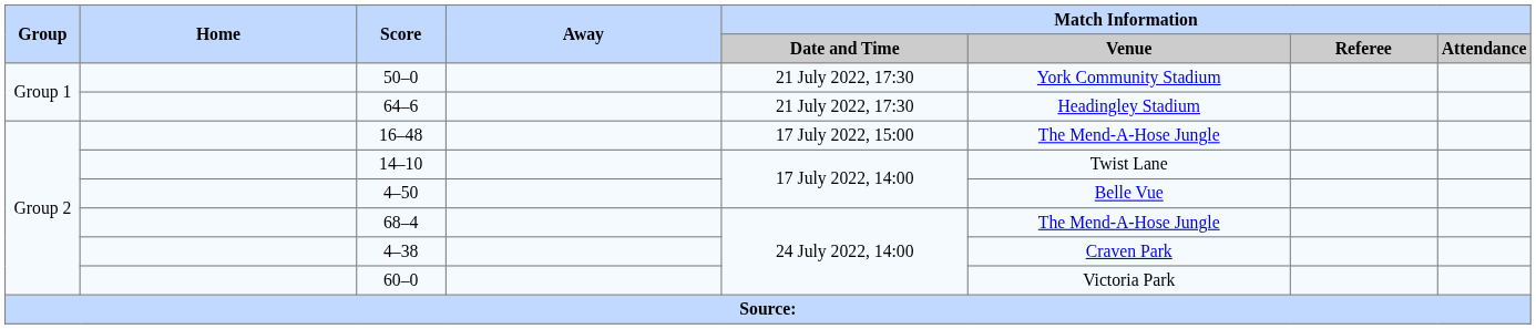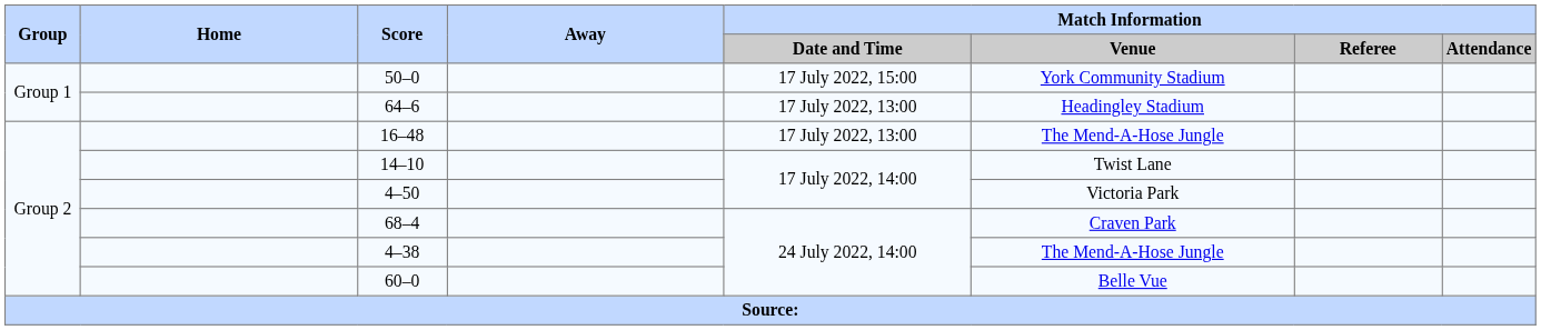 <table border=1 style="border-collapse:collapse; font-size:90%; text-align:center;" cellpadding=3 cellspacing=0 width=100%>
 <tr style="background:#c1d8ff;">
 <th scope="col" rowspan=2 width=5%>Group</th>
 <th scope="col" rowspan=2 width=19%>Home</th>
 <th scope="col" rowspan=2 width=6%>Score</th>
 <th scope="col" rowspan=2 width=19%>Away</th>
 <th colspan=4>Match Information</th>
 </tr>
 <tr style="background:#cccccc;">
 <th scope="col" width=17%>Date and Time</th>
 <th scope="col" width=22%>Venue</th>
 <th scope="col" width=10%>Referee</th>
 <th scope="col" width=7%>Attendance</th>
 </tr>
 <tr style="background:#f5faff;">
 <td rowspan=2>Group 1</td>
 <td></td>
 <td>50–0</td>
 <td></td>
-<td>21 July 2022, 17:30</td>
+<td>17 July 2022, 15:00</td>
 <td><a href='#'>York Community Stadium</a></td>
 <td></td>
 <td></td>
 </tr>
 <tr style="background:#f5faff;">
 <td></td>
 <td>64–6</td>
 <td></td>
-<td>21 July 2022, 17:30</td>
+<td>17 July 2022, 13:00</td>
 <td><a href='#'>Headingley Stadium</a></td>
 <td></td>
 <td></td>
 </tr>
 <tr style="background:#f5faff;">
 <td rowspan=6>Group 2</td>
 <td></td>
 <td>16–48</td>
 <td></td>
-<td>17 July 2022, 15:00</td>
+<td>17 July 2022, 13:00</td>
 <td><a href='#'>The Mend-A-Hose Jungle</a></td>
 <td></td>
 <td></td>
 </tr>
 <tr style="background:#f5faff;">
 <td></td>
 <td>14–10</td>
 <td></td>
 <td rowspan=2>17 July 2022, 14:00</td>
 <td>Twist Lane</td>
 <td></td>
 <td></td>
 </tr>
 <tr style="background:#f5faff;">
 <td></td>
 <td>4–50</td>
 <td></td>
-<td><a href='#'>Belle Vue</a></td>
+<td>Victoria Park</td>
 <td></td>
 <td></td>
 </tr>
 <tr style="background:#f5faff;">
 <td></td>
 <td>68–4</td>
 <td></td>
 <td Rowspan=3>24 July 2022, 14:00</td>
-<td><a href='#'>The Mend-A-Hose Jungle</a></td>
+<td><a href='#'>Craven Park</a></td>
 <td></td>
 <td></td>
 </tr>
 <tr style="background:#f5faff;">
 <td></td>
 <td>4–38</td>
 <td></td>
-<td><a href='#'>Craven Park</a></td>
+<td><a href='#'>The Mend-A-Hose Jungle</a></td>
 <td></td>
 <td></td>
 </tr>
 <tr style="background:#f5faff;">
 <td></td>
 <td>60–0</td>
 <td></td>
-<td>Victoria Park</td>
+<td><a href='#'>Belle Vue</a></td>
 <td></td>
 <td></td>
 </tr>
 <tr style="background:#c1d8ff;">
 <th colspan=8>Source:</th>
 </tr>
 </table>
